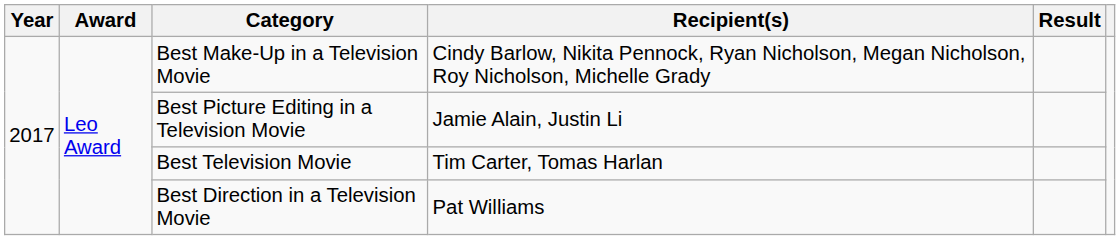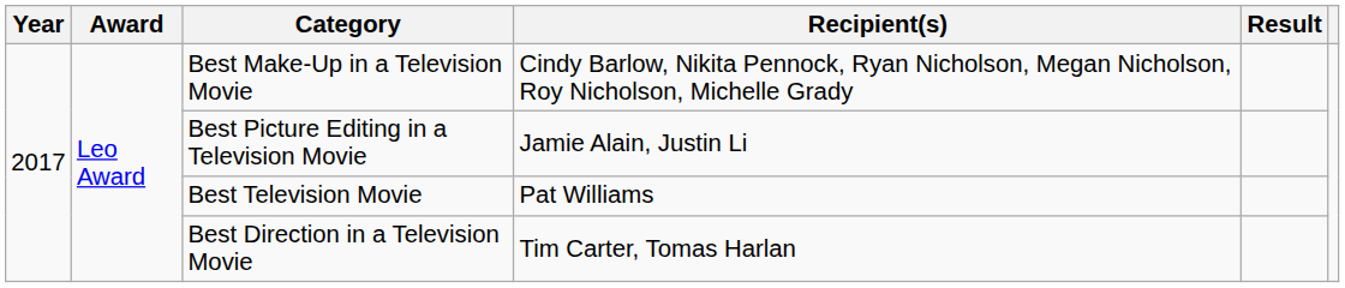 <table class="wikitable plainrowheaders sortable" style="width: 99%;">
 <tr>
 <th scope="col">Year</th>
 <th scope="col">Award</th>
 <th scope="col">Category</th>
 <th scope="col">Recipient(s)</th>
 <th scope="col">Result</th>
 <th scope="col" class="unsortable"></th>
 </tr>
 <tr>
 <td rowspan="4">2017</td>
 <td rowspan="4"><a href='#'>Leo Award</a></td>
 <td>Best Make-Up in a Television Movie</td>
 <td>Cindy Barlow, Nikita Pennock, Ryan Nicholson, Megan Nicholson, Roy Nicholson, Michelle Grady</td>
 <td></td>
 <td rowspan="4"></td>
 </tr>
 <tr>
 <td>Best Picture Editing in a Television Movie</td>
 <td>Jamie Alain, Justin Li</td>
 <td></td>
 </tr>
 <tr>
 <td>Best Television Movie</td>
-<td>Tim Carter, Tomas Harlan</td>
+<td>Pat Williams</td>
 <td></td>
 </tr>
 <tr>
 <td>Best Direction in a Television Movie</td>
-<td>Pat Williams</td>
+<td>Tim Carter, Tomas Harlan</td>
 <td></td>
 </tr>
 </table>
